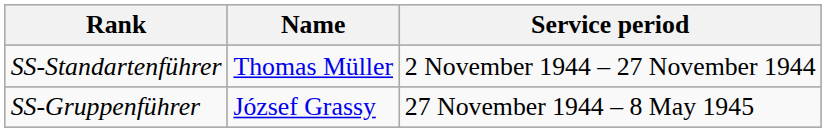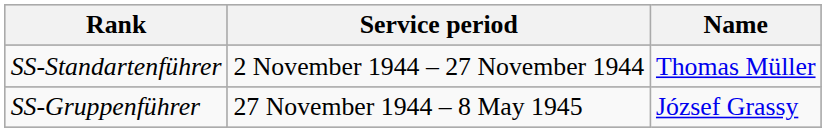 <table class="wikitable">
 <tr>
 <th>Rank</th>
+<th>Service period</th>
 <th>Name</th>
-<th>Service period</th>
 </tr>
 <tr>
 <td><em>SS-Standartenführer</em></td>
+<td>2 November 1944 – 27 November 1944</td>
 <td><a href='#'>Thomas Müller</a></td>
-<td>2 November 1944 – 27 November 1944</td>
 </tr>
 <tr>
 <td><em>SS-Gruppenführer</em></td>
+<td>27 November 1944 – 8 May 1945</td>
 <td><a href='#'>József Grassy</a></td>
-<td>27 November 1944 – 8 May 1945</td>
 </tr>
 </table>
